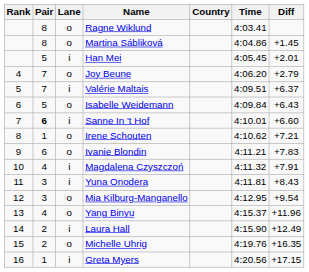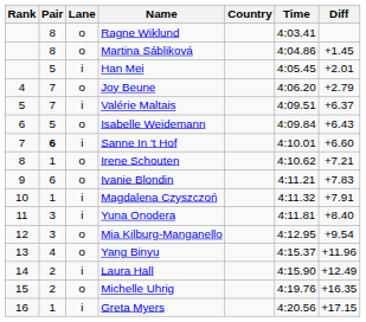 <table class="wikitable sortable" style="text-align:center">
 <tr>
 <th>Rank</th>
 <th>Pair</th>
 <th>Lane</th>
 <th>Name</th>
 <th>Country</th>
 <th>Time</th>
 <th>Diff</th>
 </tr>
 <tr>
 <td></td>
 <td>8</td>
 <td>o</td>
 <td align=left><a href='#'>Ragne Wiklund</a></td>
 <td align=left></td>
 <td>4:03.41</td>
 <td></td>
 </tr>
 <tr>
 <td></td>
 <td>8</td>
 <td>o</td>
 <td align=left><a href='#'>Martina Sábliková</a></td>
 <td align=left></td>
 <td>4:04.86</td>
 <td>+1.45</td>
 </tr>
 <tr>
 <td></td>
 <td>5</td>
 <td>i</td>
 <td align=left><a href='#'>Han Mei</a></td>
 <td align=left></td>
 <td>4:05.45</td>
 <td>+2.01</td>
 </tr>
 <tr>
 <td>4</td>
 <td>7</td>
 <td>o</td>
 <td align=left><a href='#'>Joy Beune</a></td>
 <td align=left></td>
 <td>4:06.20</td>
 <td>+2.79</td>
 </tr>
 <tr>
 <td>5</td>
 <td>7</td>
 <td>i</td>
 <td align=left><a href='#'>Valérie Maltais</a></td>
 <td align=left></td>
 <td>4:09.51</td>
 <td>+6.37</td>
 </tr>
 <tr>
 <td>6</td>
 <td>5</td>
 <td>o</td>
 <td align=left><a href='#'>Isabelle Weidemann</a></td>
 <td align=left></td>
 <td>4:09.84</td>
 <td>+6.43</td>
 </tr>
 <tr>
 <td>7</td>
 <td><strong>6</strong></td>
 <td>i</td>
 <td align=left><a href='#'>Sanne In 't Hof</a></td>
 <td align=left></td>
 <td>4:10.01</td>
 <td>+6.60</td>
 </tr>
 <tr>
 <td>8</td>
 <td>1</td>
 <td>o</td>
 <td align=left><a href='#'>Irene Schouten</a></td>
 <td align=left></td>
 <td>4:10.62</td>
 <td>+7.21</td>
 </tr>
 <tr>
 <td>9</td>
 <td>6</td>
 <td>o</td>
 <td align=left><a href='#'>Ivanie Blondin</a></td>
 <td align=left></td>
 <td>4:11.21</td>
 <td>+7.83</td>
 </tr>
 <tr>
 <td>10</td>
-<td>4</td>
+<td>1</td>
 <td>i</td>
 <td align=left><a href='#'>Magdalena Czyszczoń</a></td>
 <td align=left></td>
 <td>4:11.32</td>
 <td>+7.91</td>
 </tr>
 <tr>
 <td>11</td>
 <td>3</td>
 <td>i</td>
 <td align=left><a href='#'>Yuna Onodera</a></td>
 <td align=left></td>
 <td>4:11.81</td>
-<td>+8.43</td>
+<td>+8.40</td>
 </tr>
 <tr>
 <td>12</td>
 <td>3</td>
 <td>o</td>
 <td align=left><a href='#'>Mia Kilburg-Manganello</a></td>
 <td align=left></td>
 <td>4:12.95</td>
 <td>+9.54</td>
 </tr>
 <tr>
 <td>13</td>
 <td>4</td>
 <td>o</td>
 <td align=left><a href='#'>Yang Binyu</a></td>
 <td align=left></td>
 <td>4:15.37</td>
 <td>+11.96</td>
 </tr>
 <tr>
 <td>14</td>
 <td>2</td>
 <td>i</td>
 <td align=left><a href='#'>Laura Hall</a></td>
 <td align=left></td>
 <td>4:15.90</td>
 <td>+12.49</td>
 </tr>
 <tr>
 <td>15</td>
 <td>2</td>
 <td>o</td>
 <td align=left><a href='#'>Michelle Uhrig</a></td>
 <td align=left></td>
 <td>4:19.76</td>
 <td>+16.35</td>
 </tr>
 <tr>
 <td>16</td>
 <td>1</td>
 <td>i</td>
 <td align=left><a href='#'>Greta Myers</a></td>
 <td align=left></td>
 <td>4:20.56</td>
 <td>+17.15</td>
 </tr>
 </table>
